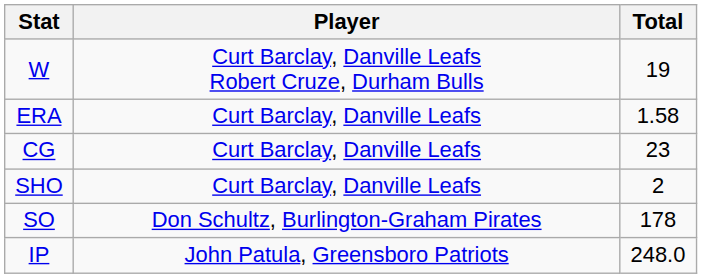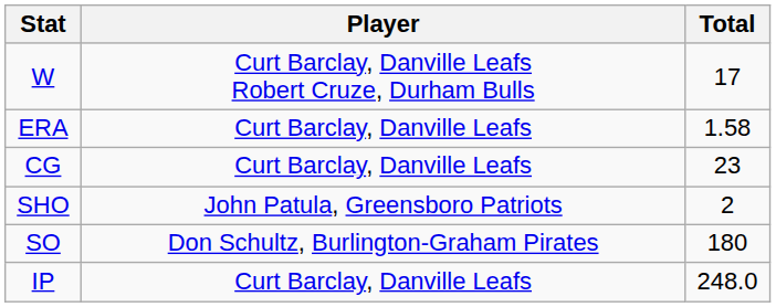 <table class="wikitable" width="40%" style="text-align:center;">
 <tr>
 <th width="5%">Stat</th>
 <th width="60%">Player</th>
 <th width="5%">Total</th>
 </tr>
 <tr>
 <td><a href='#'>W</a></td>
 <td><a href='#'>Curt Barclay</a>, <a href='#'>Danville Leafs</a> <br> <a href='#'>Robert Cruze</a>, <a href='#'>Durham Bulls</a></td>
-<td>19</td>
+<td>17</td>
 </tr>
 <tr>
 <td><a href='#'>ERA</a></td>
 <td><a href='#'>Curt Barclay</a>, <a href='#'>Danville Leafs</a></td>
 <td>1.58</td>
 </tr>
 <tr>
 <td><a href='#'>CG</a></td>
 <td><a href='#'>Curt Barclay</a>, <a href='#'>Danville Leafs</a></td>
 <td>23</td>
 </tr>
 <tr>
 <td><a href='#'>SHO</a></td>
-<td><a href='#'>Curt Barclay</a>, <a href='#'>Danville Leafs</a></td>
+<td><a href='#'>John Patula</a>, <a href='#'>Greensboro Patriots</a></td>
 <td>2</td>
 </tr>
 <tr>
 <td><a href='#'>SO</a></td>
 <td><a href='#'>Don Schultz</a>, <a href='#'>Burlington-Graham Pirates</a></td>
-<td>178</td>
+<td>180</td>
 </tr>
 <tr>
 <td><a href='#'>IP</a></td>
-<td><a href='#'>John Patula</a>, <a href='#'>Greensboro Patriots</a></td>
+<td><a href='#'>Curt Barclay</a>, <a href='#'>Danville Leafs</a></td>
 <td>248.0</td>
 </tr>
 </table>
